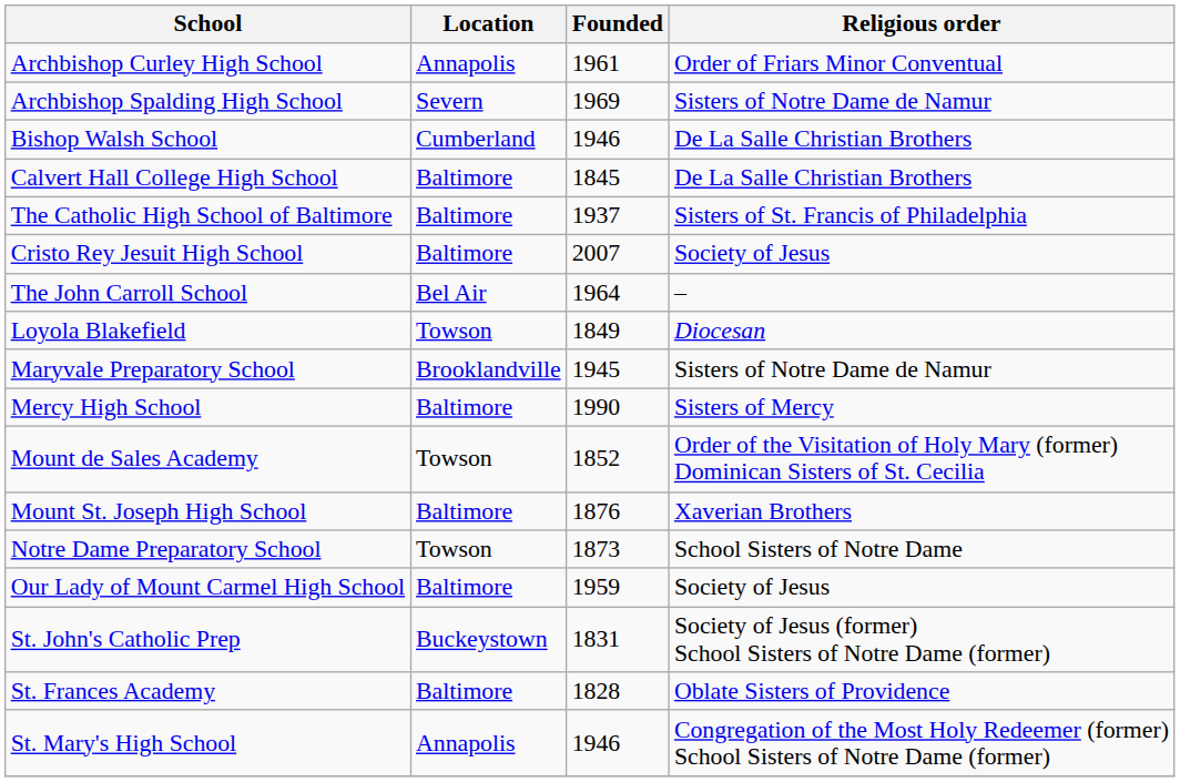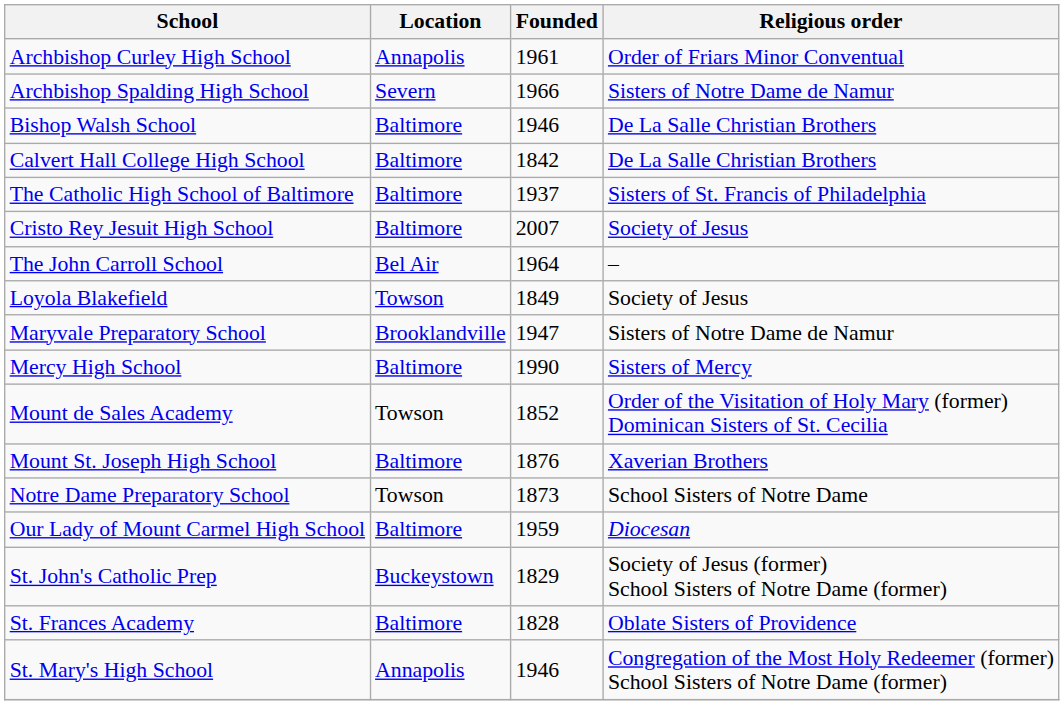 <table class="wikitable sortable">
 <tr>
 <th>School</th>
 <th>Location</th>
 <th>Founded</th>
 <th>Religious order</th>
 </tr>
 <tr>
 <td><a href='#'>Archbishop Curley High School</a></td>
 <td><a href='#'>Annapolis</a></td>
 <td>1961</td>
 <td><a href='#'>Order of Friars Minor Conventual</a></td>
 </tr>
 <tr>
 <td><a href='#'>Archbishop Spalding High School</a></td>
 <td><a href='#'>Severn</a></td>
-<td>1969</td>
+<td>1966</td>
 <td><a href='#'>Sisters of Notre Dame de Namur</a></td>
 </tr>
 <tr>
 <td><a href='#'>Bishop Walsh School</a></td>
-<td><a href='#'>Cumberland</a></td>
+<td><a href='#'>Baltimore</a></td>
 <td>1946</td>
 <td><a href='#'>De La Salle Christian Brothers</a></td>
 </tr>
 <tr>
 <td><a href='#'>Calvert Hall College High School</a></td>
 <td><a href='#'>Baltimore</a></td>
-<td>1845</td>
+<td>1842</td>
 <td><a href='#'>De La Salle Christian Brothers</a></td>
 </tr>
 <tr>
 <td><a href='#'>The Catholic High School of Baltimore</a></td>
 <td><a href='#'>Baltimore</a></td>
 <td>1937</td>
 <td><a href='#'>Sisters of St. Francis of Philadelphia</a></td>
 </tr>
 <tr>
 <td><a href='#'>Cristo Rey Jesuit High School</a></td>
 <td><a href='#'>Baltimore</a></td>
 <td>2007</td>
 <td><a href='#'>Society of Jesus</a></td>
 </tr>
 <tr>
 <td><a href='#'>The John Carroll School</a></td>
 <td><a href='#'>Bel Air</a></td>
 <td>1964</td>
 <td>–</td>
 </tr>
 <tr>
 <td><a href='#'>Loyola Blakefield</a></td>
 <td><a href='#'>Towson</a></td>
 <td>1849</td>
-<td><a href='#'><em>Diocesan</em></a></td>
+<td>Society of Jesus</td>
 </tr>
 <tr>
 <td><a href='#'>Maryvale Preparatory School</a></td>
 <td><a href='#'>Brooklandville</a></td>
-<td>1945</td>
+<td>1947</td>
 <td>Sisters of Notre Dame de Namur</td>
 </tr>
 <tr>
 <td><a href='#'>Mercy High School</a></td>
 <td><a href='#'>Baltimore</a></td>
 <td>1990</td>
 <td><a href='#'>Sisters of Mercy</a></td>
 </tr>
 <tr>
 <td><a href='#'>Mount de Sales Academy</a></td>
 <td>Towson</td>
 <td>1852</td>
 <td><a href='#'>Order of the Visitation of Holy Mary</a> (former)<br><a href='#'>Dominican Sisters of St. Cecilia</a></td>
 </tr>
 <tr>
 <td><a href='#'>Mount St. Joseph High School</a></td>
 <td><a href='#'>Baltimore</a></td>
 <td>1876</td>
 <td><a href='#'>Xaverian Brothers</a></td>
 </tr>
 <tr>
 <td><a href='#'>Notre Dame Preparatory School</a></td>
 <td>Towson</td>
 <td>1873</td>
 <td>School Sisters of Notre Dame</td>
 </tr>
 <tr>
 <td><a href='#'>Our Lady of Mount Carmel High School</a></td>
 <td><a href='#'>Baltimore</a></td>
 <td>1959</td>
-<td>Society of Jesus</td>
+<td><a href='#'><em>Diocesan</em></a></td>
 </tr>
 <tr>
 <td><a href='#'>St. John's Catholic Prep</a></td>
 <td><a href='#'>Buckeystown</a></td>
-<td>1831</td>
+<td>1829</td>
 <td>Society of Jesus (former)<br>School Sisters of Notre Dame (former)</td>
 </tr>
 <tr>
 <td><a href='#'>St. Frances Academy</a></td>
 <td><a href='#'>Baltimore</a></td>
 <td>1828</td>
 <td><a href='#'>Oblate Sisters of Providence</a></td>
 </tr>
 <tr>
 <td><a href='#'>St. Mary's High School</a></td>
 <td><a href='#'>Annapolis</a></td>
 <td>1946</td>
 <td><a href='#'>Congregation of the Most Holy Redeemer</a> (former)<br>School Sisters of Notre Dame (former)</td>
 </tr>
 <tr 2017 (closed)>
 </tr>
 </table>
